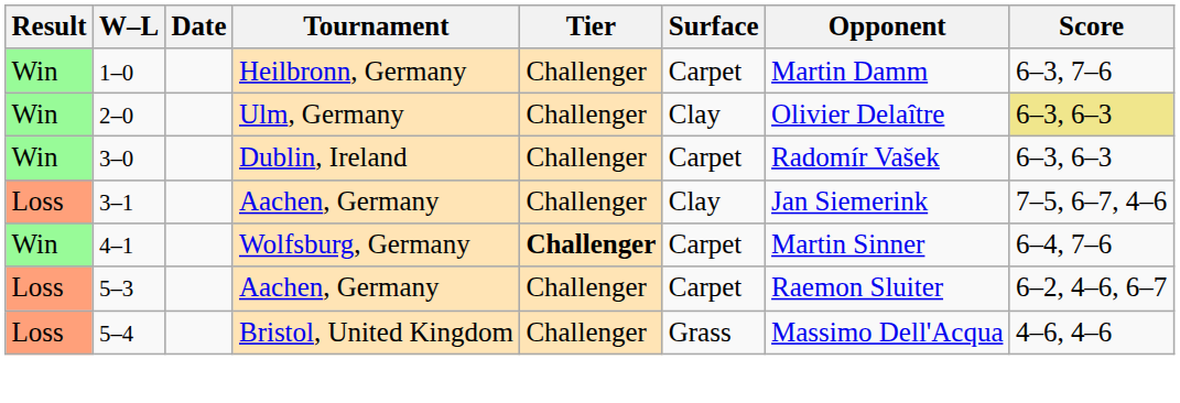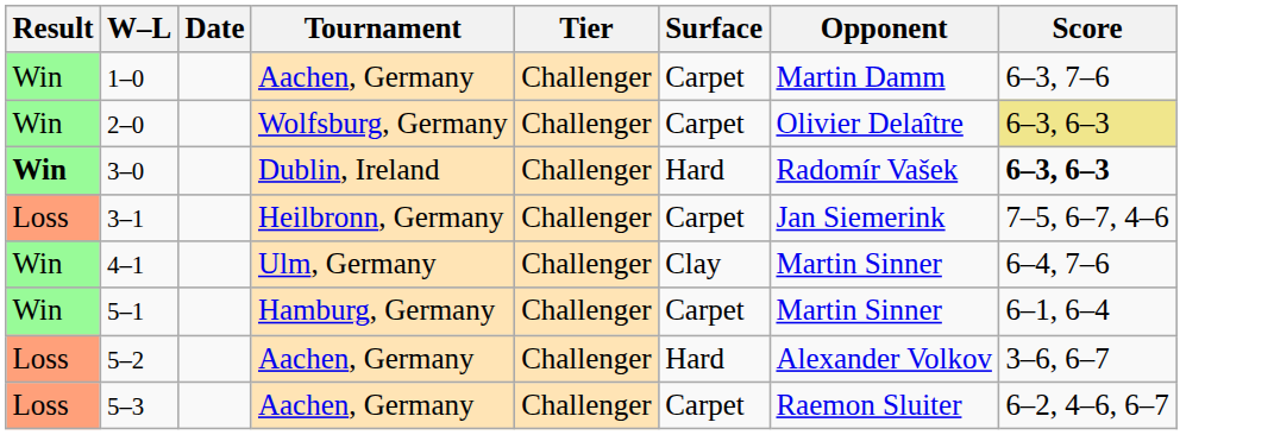 <table class="sortable wikitable">
 <tr>
 <th>Result</th>
 <th class="unsortable">W–L</th>
 <th>Date</th>
 <th>Tournament</th>
 <th>Tier</th>
 <th>Surface</th>
 <th>Opponent</th>
 <th class="unsortable">Score</th>
 </tr>
 <tr>
 <td style="background:#98fb98;">Win</td>
 <td><small>1–0</small></td>
 <td></td>
-<td style="background:moccasin;"><a href='#'>Heilbronn</a>, Germany</td>
+<td style="background:moccasin;"><a href='#'>Aachen</a>, Germany</td>
 <td style="background:moccasin;">Challenger</td>
 <td>Carpet</td>
 <td> <a href='#'>Martin Damm</a></td>
 <td>6–3, 7–6</td>
 </tr>
 <tr>
 <td style="background:#98fb98;">Win</td>
 <td><small>2–0</small></td>
 <td></td>
-<td style="background:moccasin;"><a href='#'>Ulm</a>, Germany</td>
+<td style="background:moccasin;"><a href='#'>Wolfsburg</a>, Germany</td>
 <td style="background:moccasin;">Challenger</td>
-<td>Clay</td>
+<td>Carpet</td>
 <td> <a href='#'>Olivier Delaître</a></td>
 <td style="background: khaki;">6–3, 6–3</td>
 </tr>
 <tr>
-<td style="background:#98fb98;">Win</td>
+<td style="background:#98fb98;"><strong>Win</strong></td>
 <td><small>3–0</small></td>
 <td></td>
 <td style="background:moccasin;"><a href='#'>Dublin</a>, Ireland</td>
 <td style="background:moccasin;">Challenger</td>
-<td>Carpet</td>
+<td>Hard</td>
 <td> <a href='#'>Radomír Vašek</a></td>
-<td>6–3, 6–3</td>
+<td><strong>6–3, 6–3</strong></td>
 </tr>
 <tr>
 <td style="background:#ffa07a;">Loss</td>
 <td><small>3–1</small></td>
 <td></td>
-<td style="background:moccasin;"><a href='#'>Aachen</a>, Germany</td>
+<td style="background:moccasin;"><a href='#'>Heilbronn</a>, Germany</td>
 <td style="background:moccasin;">Challenger</td>
-<td>Clay</td>
+<td>Carpet</td>
 <td> <a href='#'>Jan Siemerink</a></td>
 <td>7–5, 6–7, 4–6</td>
 </tr>
 <tr>
 <td style="background:#98fb98;">Win</td>
 <td><small>4–1</small></td>
 <td></td>
-<td style="background:moccasin;"><a href='#'>Wolfsburg</a>, Germany</td>
-<td style="background:moccasin;"><strong>Challenger</strong></td>
+<td style="background:moccasin;"><a href='#'>Ulm</a>, Germany</td>
+<td style="background:moccasin;">Challenger</td>
+<td>Clay</td>
+<td> <a href='#'>Martin Sinner</a></td>
+<td>6–4, 7–6</td>
+</tr>
+<tr>
+<td style="background:#98fb98;">Win</td>
+<td><small>5–1</small></td>
+<td></td>
+<td style="background:moccasin;"><a href='#'>Hamburg</a>, Germany</td>
+<td style="background:moccasin;">Challenger</td>
 <td>Carpet</td>
 <td> <a href='#'>Martin Sinner</a></td>
-<td>6–4, 7–6</td>
+<td>6–1, 6–4</td>
+</tr>
+<tr>
+<td style="background:#ffa07a;">Loss</td>
+<td><small>5–2</small></td>
+<td></td>
+<td style="background:moccasin;"><a href='#'>Aachen</a>, Germany</td>
+<td style="background:moccasin;">Challenger</td>
+<td>Hard</td>
+<td> <a href='#'>Alexander Volkov</a></td>
+<td>3–6, 6–7</td>
 </tr>
 <tr>
 <td style="background:#ffa07a;">Loss</td>
 <td><small>5–3</small></td>
 <td></td>
 <td style="background:moccasin;"><a href='#'>Aachen</a>, Germany</td>
 <td style="background:moccasin;">Challenger</td>
 <td>Carpet</td>
 <td> <a href='#'>Raemon Sluiter</a></td>
 <td>6–2, 4–6, 6–7</td>
 </tr>
-<tr>
-<td style="background:#ffa07a;">Loss</td>
-<td><small>5–4</small></td>
-<td></td>
-<td style="background:moccasin;"><a href='#'>Bristol</a>, United Kingdom</td>
-<td style="background:moccasin;">Challenger</td>
-<td>Grass</td>
-<td> <a href='#'>Massimo Dell'Acqua</a></td>
-<td>4–6, 4–6</td>
-</tr>
 </table>
